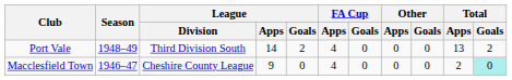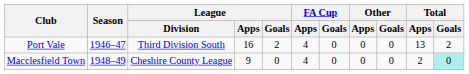 <table class="wikitable" style="text-align:center">
 <tr>
 <th rowspan="2">Club</th>
 <th rowspan="2">Season</th>
 <th colspan="3">League</th>
 <th colspan="2"><a href='#'>FA Cup</a></th>
 <th colspan="2">Other</th>
 <th colspan="2">Total</th>
 </tr>
 <tr>
 <th>Division</th>
 <th>Apps</th>
 <th>Goals</th>
 <th>Apps</th>
 <th>Goals</th>
 <th>Apps</th>
 <th>Goals</th>
 <th>Apps</th>
 <th>Goals</th>
 </tr>
 <tr>
 <td><a href='#'>Port Vale</a></td>
-<td><a href='#'>1948–49</a></td>
+<td><a href='#'>1946–47</a></td>
 <td><a href='#'>Third Division South</a></td>
-<td>14</td>
+<td>16</td>
 <td>2</td>
 <td>4</td>
 <td>0</td>
 <td>0</td>
 <td>0</td>
 <td>13</td>
 <td>2</td>
 </tr>
 <tr>
 <td><a href='#'>Macclesfield Town</a></td>
-<td><a href='#'>1946–47</a></td>
+<td><a href='#'>1948–49</a></td>
 <td><a href='#'>Cheshire County League</a></td>
 <td>9</td>
 <td>0</td>
 <td>4</td>
 <td>0</td>
 <td>0</td>
 <td>0</td>
 <td>2</td>
 <td style="background: paleturquoise;">0</td>
 </tr>
 </table>
